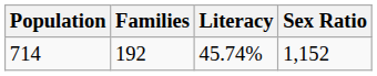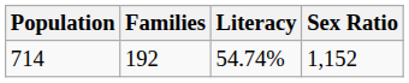 <table class="wikitable">
 <tr>
 <th>Population</th>
 <th>Families</th>
 <th>Literacy</th>
 <th>Sex Ratio</th>
 </tr>
 <tr>
 <td>714</td>
 <td>192</td>
-<td>45.74%</td>
+<td>54.74%</td>
 <td>1,152</td>
 </tr>
 </table>
